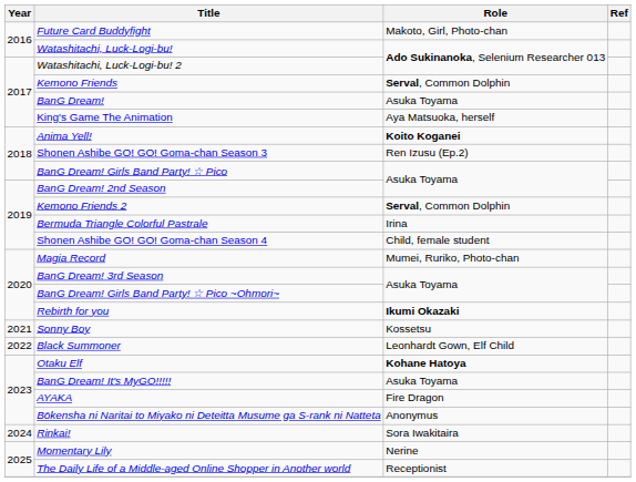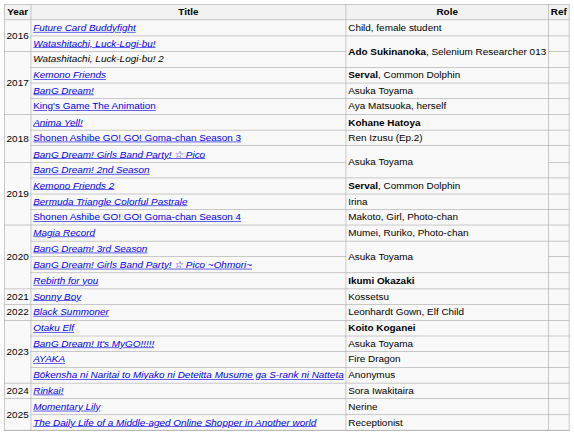 <table class="wikitable">
 <tr>
 <th>Year</th>
 <th>Title</th>
 <th>Role</th>
 <th>Ref</th>
 </tr>
 <tr>
 <td rowspan=2>2016</td>
 <td><em><a href='#'>Future Card Buddyfight</a></em></td>
-<td>Makoto, Girl, Photo-chan</td>
+<td>Child, female student</td>
 <td></td>
 </tr>
 <tr>
 <td><em><a href='#'>Watashitachi, Luck-Logi-bu!</a></em></td>
 <td rowspan="2"><strong>Ado Sukinanoka</strong>, Selenium Researcher 013</td>
 <td></td>
 </tr>
 <tr>
 <td rowspan=4>2017</td>
 <td><em>Watashitachi, Luck-Logi-bu! 2</em></td>
 <td></td>
 </tr>
 <tr>
 <td><em><a href='#'>Kemono Friends</a></em></td>
 <td><strong>Serval</strong>, Common Dolphin</td>
 <td></td>
 </tr>
 <tr>
 <td><em><a href='#'>BanG Dream!</a></em></td>
 <td>Asuka Toyama</td>
 <td></td>
 </tr>
 <tr>
 <td><a href='#'>King's Game The Animation</a></td>
 <td>Aya Matsuoka, herself</td>
 <td></td>
 </tr>
 <tr>
 <td rowspan=3>2018</td>
 <td><em><a href='#'>Anima Yell!</a></em></td>
-<td><strong>Koito Koganei</strong></td>
+<td><strong>Kohane Hatoya</strong></td>
 <td></td>
 </tr>
 <tr>
 <td><a href='#'>Shonen Ashibe GO! GO! Goma-chan Season 3</a></td>
 <td>Ren Izusu (Ep.2)</td>
 <td></td>
 </tr>
 <tr>
 <td><em><a href='#'>BanG Dream! Girls Band Party! ☆ Pico</a></em></td>
 <td rowspan=2>Asuka Toyama</td>
 <td></td>
 </tr>
 <tr>
 <td rowspan=4>2019</td>
 <td><em><a href='#'>BanG Dream! 2nd Season</a></em></td>
 <td></td>
 </tr>
 <tr>
 <td><em><a href='#'>Kemono Friends 2</a></em></td>
 <td><strong>Serval</strong>, Common Dolphin</td>
 <td></td>
 </tr>
 <tr>
 <td><em><a href='#'>Bermuda Triangle Colorful Pastrale</a></em></td>
 <td>Irina</td>
 <td></td>
 </tr>
 <tr>
 <td><a href='#'>Shonen Ashibe GO! GO! Goma-chan Season 4</a></td>
-<td>Child, female student</td>
+<td>Makoto, Girl, Photo-chan</td>
 <td></td>
 </tr>
 <tr>
 <td rowspan=4>2020</td>
 <td><em><a href='#'>Magia Record</a></em></td>
 <td>Mumei, Ruriko, Photo-chan</td>
 <td></td>
 </tr>
 <tr>
 <td><em><a href='#'>BanG Dream! 3rd Season</a></em></td>
 <td rowspan=2>Asuka Toyama</td>
 <td></td>
 </tr>
 <tr>
 <td><em><a href='#'>BanG Dream! Girls Band Party! ☆ Pico ~Ohmori~</a></em></td>
 <td></td>
 </tr>
 <tr>
 <td><em><a href='#'>Rebirth for you</a></em></td>
 <td><strong>Ikumi Okazaki</strong></td>
 <td></td>
 </tr>
 <tr>
 <td>2021</td>
 <td><em><a href='#'>Sonny Boy</a></em></td>
 <td>Kossetsu</td>
 <td></td>
 </tr>
 <tr>
 <td>2022</td>
 <td><em><a href='#'>Black Summoner</a></em></td>
 <td>Leonhardt Gown, Elf Child</td>
 <td></td>
 </tr>
 <tr>
 <td rowspan=4>2023</td>
 <td><em><a href='#'>Otaku Elf</a></em></td>
-<td><strong>Kohane Hatoya</strong></td>
+<td><strong>Koito Koganei</strong></td>
 <td></td>
 </tr>
 <tr>
 <td><em><a href='#'>BanG Dream! It's MyGO!!!!!</a></em></td>
 <td>Asuka Toyama</td>
 <td></td>
 </tr>
 <tr>
 <td><em><a href='#'>AYAKA</a></em></td>
 <td>Fire Dragon</td>
 <td></td>
 </tr>
 <tr>
 <td><em><a href='#'>Bōkensha ni Naritai to Miyako ni Deteitta Musume ga S-rank ni Natteta</a></em></td>
 <td>Anonymus</td>
 <td></td>
 </tr>
 <tr>
 <td>2024</td>
 <td><em><a href='#'>Rinkai!</a></em></td>
 <td>Sora Iwakitaira</td>
 <td></td>
 </tr>
 <tr>
 <td rowspan=2>2025</td>
 <td><em><a href='#'>Momentary Lily</a></em></td>
 <td>Nerine</td>
 <td></td>
 </tr>
 <tr>
 <td><em><a href='#'>The Daily Life of a Middle-aged Online Shopper in Another world</a></em></td>
 <td>Receptionist</td>
 <td></td>
 </tr>
 <tr>
 </tr>
 </table>
